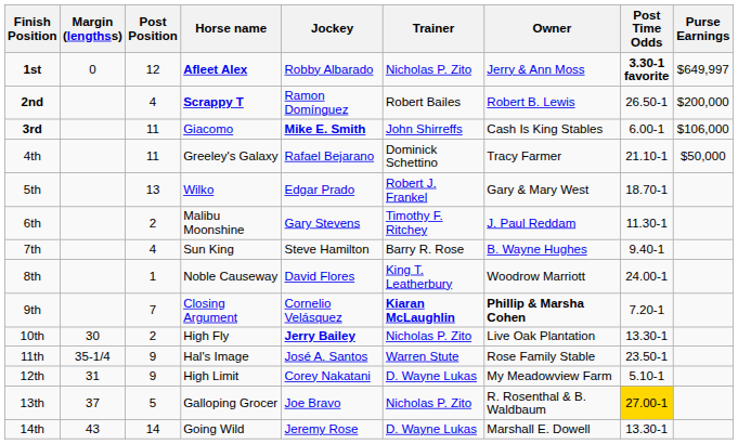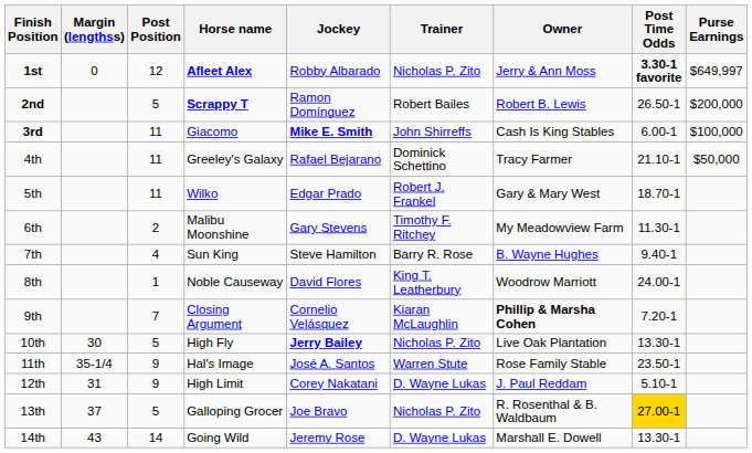 <table class="wikitable sortable" | border="2" cellpadding="1" style="border-collapse: collapse; font-size:90%">
 <tr>
 <th width="5px">Finish <br> Position</th>
 <th width="35px">Margin<br> <span>(<a href='#'>lengths</a>s)</span></th>
 <th width="30px">Post <br> Position</th>
 <th width="110px">Horse name</th>
 <th width="110px">Jockey</th>
 <th width="110px">Trainer</th>
 <th width="150px">Owner</th>
 <th width="55px">Post Time <br> Odds</th>
 <th width="50px">Purse <br> Earnings</th>
 </tr>
 <tr>
 <td align=center><strong>1<span>st</span></strong></td>
 <td align=center>0</td>
 <td align=center>12</td>
 <td><strong><a href='#'>Afleet Alex</a></strong></td>
 <td><a href='#'>Robby Albarado</a></td>
 <td><a href='#'>Nicholas P. Zito</a></td>
 <td><a href='#'>Jerry & Ann Moss</a></td>
 <td align=center><strong>3.30-1 <br> <span>favorite</span></strong></td>
 <td align=center>$649,997</td>
 </tr>
 <tr>
 <td align=center><strong>2<span>nd</span></strong></td>
 <td align=center></td>
-<td align=center>4</td>
+<td align=center>5</td>
 <td><strong><a href='#'>Scrappy T</a></strong></td>
 <td><a href='#'>Ramon Domínguez</a></td>
 <td>Robert Bailes</td>
 <td><a href='#'>Robert B. Lewis</a></td>
 <td align=center>26.50-1</td>
 <td align=center>$200,000</td>
 </tr>
 <tr>
 <td align=center><strong>3<span>rd</span></strong></td>
 <td align=center></td>
 <td align=center>11</td>
 <td><a href='#'>Giacomo</a></td>
 <td><strong><a href='#'>Mike E. Smith</a></strong></td>
 <td><a href='#'>John Shirreffs</a></td>
 <td>Cash Is King Stables</td>
 <td align=center>6.00-1</td>
-<td align=center>$106,000</td>
+<td align=center>$100,000</td>
 </tr>
 <tr>
 <td align=center>4<span>th</span></td>
 <td align=center></td>
 <td align=center>11</td>
 <td>Greeley's Galaxy</td>
 <td><a href='#'>Rafael Bejarano</a></td>
 <td>Dominick Schettino</td>
 <td>Tracy Farmer</td>
 <td align=center>21.10-1</td>
 <td align=center>$50,000</td>
 </tr>
 <tr>
 <td align=center>5<span>th</span></td>
 <td align=center></td>
-<td align=center>13</td>
+<td align=center>11</td>
 <td><a href='#'>Wilko</a></td>
 <td><a href='#'>Edgar Prado</a></td>
 <td><a href='#'>Robert J. Frankel</a></td>
 <td>Gary & Mary West</td>
 <td align=center>18.70-1</td>
 <td align=center></td>
 </tr>
 <tr>
 <td align=center>6<span>th</span></td>
 <td align=center></td>
 <td align=center>2</td>
 <td>Malibu Moonshine</td>
 <td><a href='#'>Gary Stevens</a></td>
 <td><a href='#'>Timothy F. Ritchey</a></td>
-<td><a href='#'>J. Paul Reddam</a></td>
+<td>My Meadowview Farm</td>
 <td align=center>11.30-1</td>
 <td></td>
 </tr>
 <tr>
 <td align=center>7<span>th</span></td>
 <td align=center></td>
 <td align=center>4</td>
 <td>Sun King</td>
 <td>Steve Hamilton</td>
 <td>Barry R. Rose</td>
 <td><a href='#'>B. Wayne Hughes</a></td>
 <td align=center>9.40-1</td>
 <td></td>
 </tr>
 <tr>
 <td align=center>8<span>th</span></td>
 <td align=center></td>
 <td align=center>1</td>
 <td>Noble Causeway</td>
 <td><a href='#'>David Flores</a></td>
 <td><a href='#'>King T. Leatherbury</a></td>
 <td>Woodrow Marriott</td>
 <td align=center>24.00-1</td>
 <td></td>
 </tr>
 <tr>
 <td align=center>9<span>th</span></td>
 <td align=center></td>
 <td align=center>7</td>
 <td><a href='#'>Closing Argument</a></td>
 <td><a href='#'>Cornelio Velásquez</a></td>
-<td><strong><a href='#'>Kiaran McLaughlin</a></strong></td>
+<td><a href='#'>Kiaran McLaughlin</a></td>
 <td><strong>Phillip & Marsha Cohen</strong></td>
 <td align=center>7.20-1</td>
 <td></td>
 </tr>
 <tr>
 <td align=center>10<span>th</span></td>
 <td align=center>30</td>
-<td align=center>2</td>
+<td align=center>5</td>
 <td>High Fly</td>
 <td><strong><a href='#'>Jerry Bailey</a></strong></td>
 <td><a href='#'>Nicholas P. Zito</a></td>
 <td>Live Oak Plantation</td>
 <td align=center>13.30-1</td>
 <td></td>
 </tr>
 <tr>
 <td align=center>11<span>th</span></td>
 <td align=center>35-1/4</td>
 <td align=center>9</td>
 <td>Hal's Image</td>
 <td><a href='#'>José A. Santos</a></td>
 <td><a href='#'>Warren Stute</a></td>
 <td>Rose Family Stable</td>
 <td align=center>23.50-1</td>
 <td></td>
 </tr>
 <tr>
 <td align=center>12<span>th</span></td>
 <td align=center>31</td>
 <td align=center>9</td>
 <td>High Limit</td>
 <td><a href='#'>Corey Nakatani</a></td>
 <td><a href='#'>D. Wayne Lukas</a></td>
-<td>My Meadowview Farm</td>
+<td><a href='#'>J. Paul Reddam</a></td>
 <td align=center>5.10-1</td>
 <td></td>
 </tr>
 <tr>
 <td align=center>13<span>th</span></td>
 <td align=center>37</td>
 <td align=center>5</td>
 <td>Galloping Grocer</td>
 <td><a href='#'>Joe Bravo</a></td>
 <td><a href='#'>Nicholas P. Zito</a></td>
 <td>R. Rosenthal & B. Waldbaum</td>
 <td align=center style="background: gold;">27.00-1</td>
 <td></td>
 </tr>
 <tr>
 <td align=center>14<span>th</span></td>
 <td align=center>43</td>
 <td align=center>14</td>
 <td>Going Wild</td>
 <td><a href='#'>Jeremy Rose</a></td>
 <td><a href='#'>D. Wayne Lukas</a></td>
 <td>Marshall E. Dowell</td>
 <td align=center>13.30-1</td>
 <td></td>
 </tr>
 </table>
